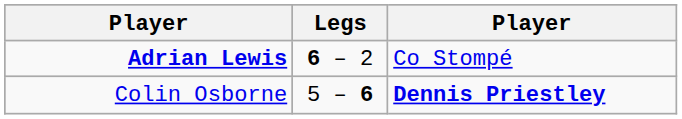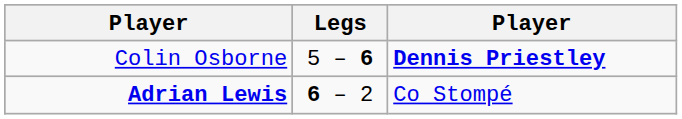 <table class=wikitable style="text-align:center">
 <tr>
 <th width=163>Player</th>
 <th width=50>Legs</th>
 <th width=163>Player</th>
 </tr>
 <tr align=left>
+<td align=right><a href='#'>Colin Osborne</a> </td>
+<td align=center>5 – <strong>6</strong></td>
+<td> <strong><a href='#'>Dennis Priestley</a></strong></td>
+</tr>
+<tr align=left>
 <td align=right><strong><a href='#'>Adrian Lewis</a></strong> </td>
 <td align=center><strong>6</strong> – 2</td>
 <td> <a href='#'>Co Stompé</a></td>
 </tr>
-<tr align=left>
-<td align=right><a href='#'>Colin Osborne</a> </td>
-<td align=center>5 – <strong>6</strong></td>
-<td> <strong><a href='#'>Dennis Priestley</a></strong></td>
-</tr>
 </table>
